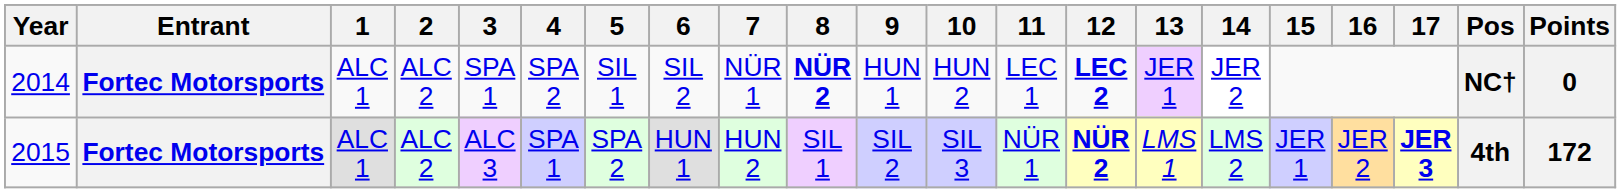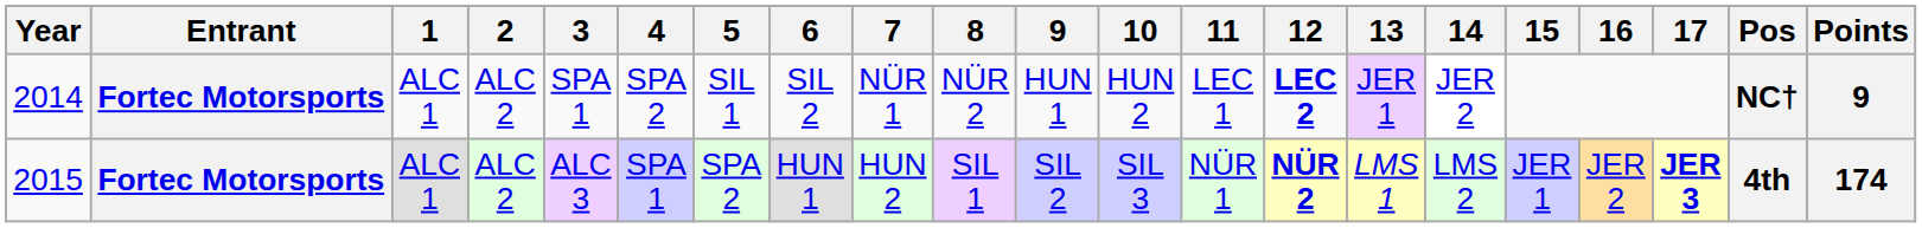 <table class="wikitable" style="text-align:center; font-size:85%">
 <tr>
 <th>Year</th>
 <th>Entrant</th>
 <th>1</th>
 <th>2</th>
 <th>3</th>
 <th>4</th>
 <th>5</th>
 <th>6</th>
 <th>7</th>
 <th>8</th>
 <th>9</th>
 <th>10</th>
 <th>11</th>
 <th>12</th>
 <th>13</th>
 <th>14</th>
 <th>15</th>
 <th>16</th>
 <th>17</th>
 <th>Pos</th>
 <th>Points</th>
 </tr>
 <tr>
 <td><a href='#'>2014</a></td>
 <th nowrap><a href='#'>Fortec Motorsports</a></th>
 <td style="background:#;"><a href='#'>ALC<br>1</a></td>
 <td style="background:#;"><a href='#'>ALC<br>2</a></td>
 <td style="background:#;"><a href='#'>SPA<br>1</a></td>
 <td style="background:#;"><a href='#'>SPA<br>2</a></td>
 <td style="background:#;"><a href='#'>SIL<br>1</a></td>
 <td style="background:#;"><a href='#'>SIL<br>2</a></td>
 <td style="background:#;"><a href='#'>NÜR<br>1</a></td>
-<td style="background:#;"><strong><a href='#'>NÜR<br>2</a></strong></td>
+<td style="background:#;"><a href='#'>NÜR<br>2</a></td>
 <td style="background:#;"><a href='#'>HUN<br>1</a></td>
 <td style="background:#;"><a href='#'>HUN<br>2</a></td>
 <td style="background:#;"><a href='#'>LEC<br>1</a></td>
 <td style="background:#;"><strong><a href='#'>LEC<br>2</a></strong></td>
 <td style="background:#EFCFFF;"><a href='#'>JER<br>1</a><br></td>
 <td style="background:#FFFFFF;"><a href='#'>JER<br>2</a><br></td>
 <td colspan=3></td>
 <th>NC†</th>
-<th>0</th>
+<th>9</th>
 </tr>
 <tr>
 <td><a href='#'>2015</a></td>
 <th nowrap><a href='#'>Fortec Motorsports</a></th>
 <td style="background:#DFDFDF;"><a href='#'>ALC<br>1</a><br></td>
 <td style="background:#DFFFDF;"><a href='#'>ALC<br>2</a><br></td>
 <td style="background:#EFCFFF;"><a href='#'>ALC<br>3</a><br></td>
 <td style="background:#CFCFFF;"><a href='#'>SPA<br>1</a><br></td>
 <td style="background:#DFFFDF;"><a href='#'>SPA<br>2</a><br></td>
 <td style="background:#DFDFDF;"><a href='#'>HUN<br>1</a><br></td>
 <td style="background:#DFFFDF;"><a href='#'>HUN<br>2</a><br></td>
 <td style="background:#EFCFFF;"><a href='#'>SIL<br>1</a><br></td>
 <td style="background:#CFCFFF;"><a href='#'>SIL<br>2</a><br></td>
 <td style="background:#CFCFFF;"><a href='#'>SIL<br>3</a><br></td>
 <td style="background:#DFFFDF;"><a href='#'>NÜR<br>1</a><br></td>
 <td style="background:#FFFFBF;"><strong><a href='#'>NÜR<br>2</a></strong><br></td>
 <td style="background:#FFFFBF;"><em><a href='#'>LMS<br>1</a></em><br></td>
 <td style="background:#DFFFDF;"><a href='#'>LMS<br>2</a><br></td>
 <td style="background:#CFCFFF;"><a href='#'>JER<br>1</a><br></td>
 <td style="background:#FFDF9F;"><a href='#'>JER<br>2</a><br></td>
 <td style="background:#FFFFBF;"><strong><a href='#'>JER<br>3</a></strong><br></td>
 <th>4th</th>
-<th>172</th>
+<th>174</th>
 </tr>
 </table>
